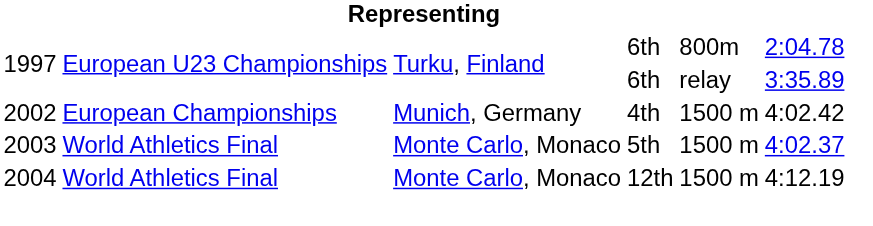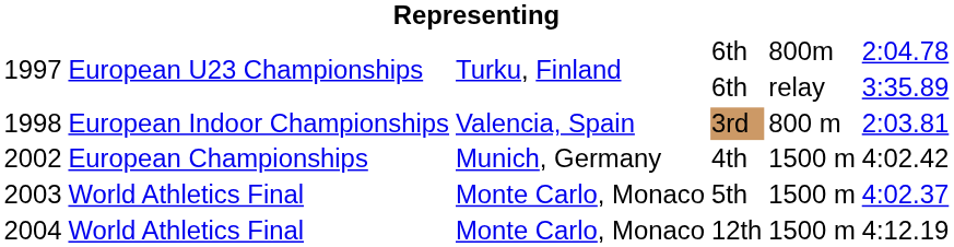 <table>
 <tr>
 <th colspan="6">Representing </th>
 </tr>
 <tr>
 <td rowspan=2>1997</td>
 <td rowspan=2><a href='#'>European U23 Championships</a></td>
 <td rowspan=2><a href='#'>Turku</a>, <a href='#'>Finland</a></td>
 <td>6th</td>
 <td>800m</td>
 <td><a href='#'>2:04.78</a></td>
 </tr>
 <tr>
 <td>6th</td>
 <td> relay</td>
 <td><a href='#'>3:35.89</a></td>
+</tr>
+<tr>
+<td>1998</td>
+<td><a href='#'>European Indoor Championships</a></td>
+<td><a href='#'>Valencia, Spain</a></td>
+<td bgcolor="cc9966">3rd</td>
+<td>800 m</td>
+<td><a href='#'>2:03.81</a></td>
 </tr>
 <tr>
 <td>2002</td>
 <td><a href='#'>European Championships</a></td>
 <td><a href='#'>Munich</a>, Germany</td>
 <td>4th</td>
 <td>1500 m</td>
 <td>4:02.42</td>
 </tr>
 <tr>
 <td>2003</td>
 <td><a href='#'>World Athletics Final</a></td>
 <td><a href='#'>Monte Carlo</a>, Monaco</td>
 <td>5th</td>
 <td>1500 m</td>
 <td><a href='#'>4:02.37</a></td>
 </tr>
 <tr>
 <td>2004</td>
 <td><a href='#'>World Athletics Final</a></td>
 <td><a href='#'>Monte Carlo</a>, Monaco</td>
 <td>12th</td>
 <td>1500 m</td>
 <td>4:12.19</td>
 </tr>
 </table>
